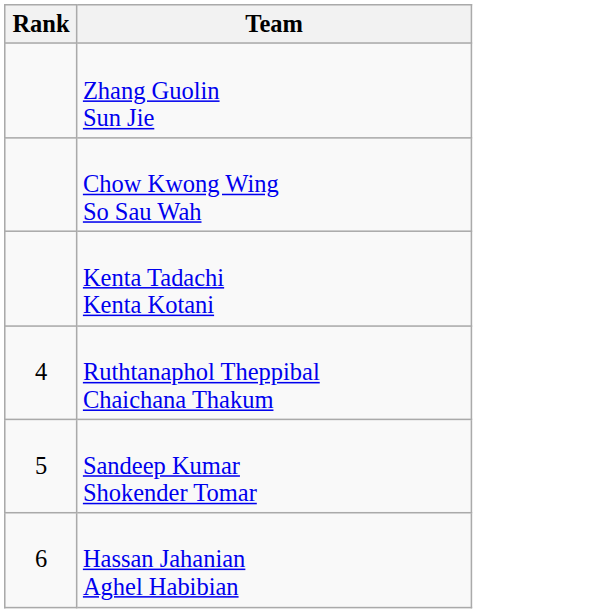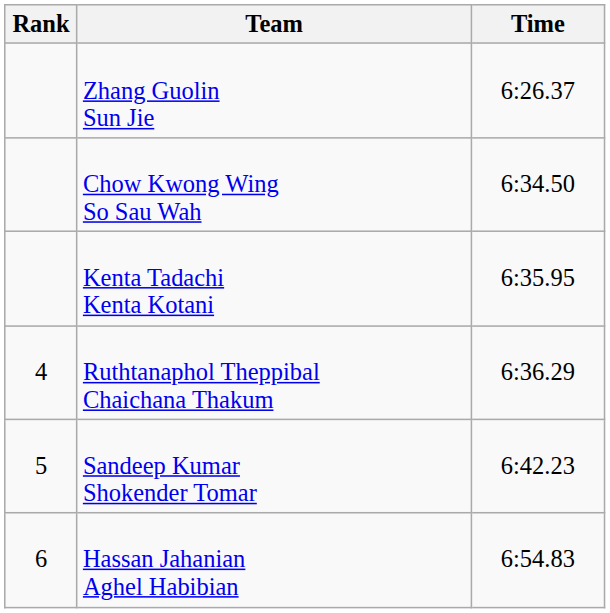 <table class=wikitable style="text-align:center">
 <tr>
 <th width=40>Rank</th>
 <th width=250>Team</th>
+<th width=80>Time</th>
 </tr>
 <tr>
 <td></td>
 <td align=left><br><a href='#'>Zhang Guolin</a><br><a href='#'>Sun Jie</a></td>
+<td>6:26.37</td>
 </tr>
 <tr>
 <td></td>
 <td align=left><br><a href='#'>Chow Kwong Wing</a><br><a href='#'>So Sau Wah</a></td>
+<td>6:34.50</td>
 </tr>
 <tr>
 <td></td>
 <td align=left><br><a href='#'>Kenta Tadachi</a><br><a href='#'>Kenta Kotani</a></td>
+<td>6:35.95</td>
 </tr>
 <tr>
 <td>4</td>
 <td align=left><br><a href='#'>Ruthtanaphol Theppibal</a><br><a href='#'>Chaichana Thakum</a></td>
+<td>6:36.29</td>
 </tr>
 <tr>
 <td>5</td>
 <td align=left><br><a href='#'>Sandeep Kumar</a><br><a href='#'>Shokender Tomar</a></td>
+<td>6:42.23</td>
 </tr>
 <tr>
 <td>6</td>
 <td align=left><br><a href='#'>Hassan Jahanian</a><br><a href='#'>Aghel Habibian</a></td>
+<td>6:54.83</td>
 </tr>
 </table>
